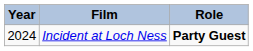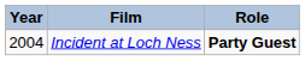 <table class="wikitable">
 <tr>
 <th style="background:#B0C4DE;">Year</th>
 <th style="background:#B0C4DE;">Film</th>
 <th style="background:#B0C4DE;">Role</th>
 </tr>
 <tr>
-<td>2024</td>
+<td>2004</td>
 <td><em><a href='#'>Incident at Loch Ness</a></em></td>
 <td><strong>Party Guest</strong></td>
 </tr>
 </table>
